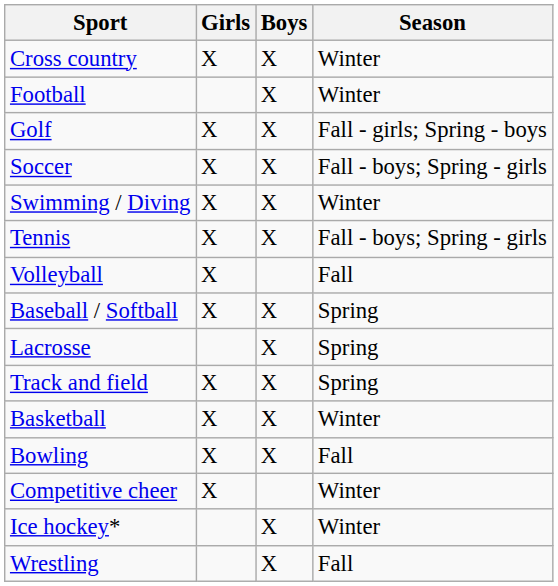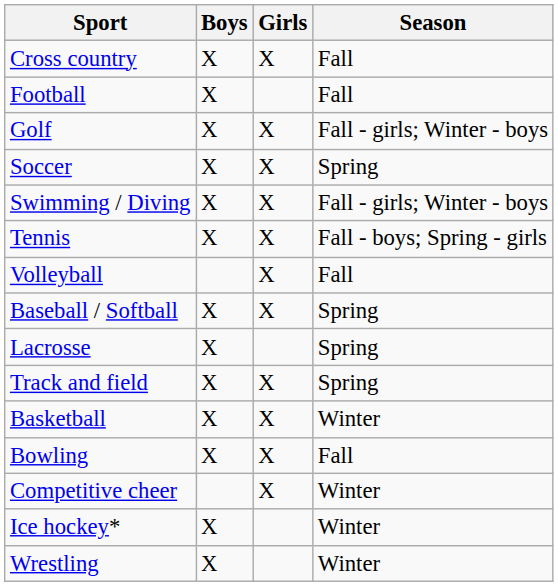 <table class="wikitable">
 <tr>
 <th>Sport</th>
+<th>Boys</th>
 <th>Girls</th>
-<th>Boys</th>
 <th>Season</th>
 </tr>
 <tr>
 <td><a href='#'>Cross country</a></td>
 <td>X</td>
 <td>X</td>
-<td>Winter</td>
+<td>Fall</td>
 </tr>
 <tr>
 <td><a href='#'>Football</a></td>
+<td>X</td>
 <td></td>
-<td>X</td>
-<td>Winter</td>
+<td>Fall</td>
 </tr>
 <tr>
 <td><a href='#'>Golf</a></td>
 <td>X</td>
 <td>X</td>
-<td>Fall - girls; Spring - boys</td>
+<td>Fall - girls; Winter - boys</td>
 </tr>
 <tr>
 <td><a href='#'>Soccer</a></td>
 <td>X</td>
 <td>X</td>
-<td>Fall - boys; Spring - girls</td>
+<td>Spring</td>
 </tr>
 <tr>
 <td><a href='#'>Swimming</a> / <a href='#'>Diving</a></td>
 <td>X</td>
 <td>X</td>
-<td>Winter</td>
+<td>Fall - girls; Winter - boys</td>
 </tr>
 <tr>
 <td><a href='#'>Tennis</a></td>
 <td>X</td>
 <td>X</td>
 <td>Fall - boys; Spring - girls</td>
 </tr>
 <tr>
 <td><a href='#'>Volleyball</a></td>
+<td></td>
 <td>X</td>
-<td></td>
 <td>Fall</td>
 </tr>
 <tr>
 <td><a href='#'>Baseball</a> / <a href='#'>Softball</a></td>
 <td>X</td>
 <td>X</td>
 <td>Spring</td>
 </tr>
 <tr>
 <td><a href='#'>Lacrosse</a></td>
+<td>X</td>
 <td></td>
-<td>X</td>
 <td>Spring</td>
 </tr>
 <tr>
 <td><a href='#'>Track and field</a></td>
 <td>X</td>
 <td>X</td>
 <td>Spring</td>
 </tr>
 <tr>
 <td><a href='#'>Basketball</a></td>
 <td>X</td>
 <td>X</td>
 <td>Winter</td>
 </tr>
 <tr>
 <td><a href='#'>Bowling</a></td>
 <td>X</td>
 <td>X</td>
 <td>Fall</td>
 </tr>
 <tr>
 <td><a href='#'>Competitive cheer</a></td>
+<td></td>
+<td>X</td>
+<td>Winter</td>
+</tr>
+<tr>
+<td><a href='#'>Ice hockey</a>*</td>
 <td>X</td>
 <td></td>
 <td>Winter</td>
 </tr>
 <tr>
-<td><a href='#'>Ice hockey</a>*</td>
+<td><a href='#'>Wrestling</a></td>
+<td>X</td>
 <td></td>
-<td>X</td>
 <td>Winter</td>
 </tr>
-<tr>
-<td><a href='#'>Wrestling</a></td>
-<td></td>
-<td>X</td>
-<td>Fall</td>
-</tr>
 </table>
